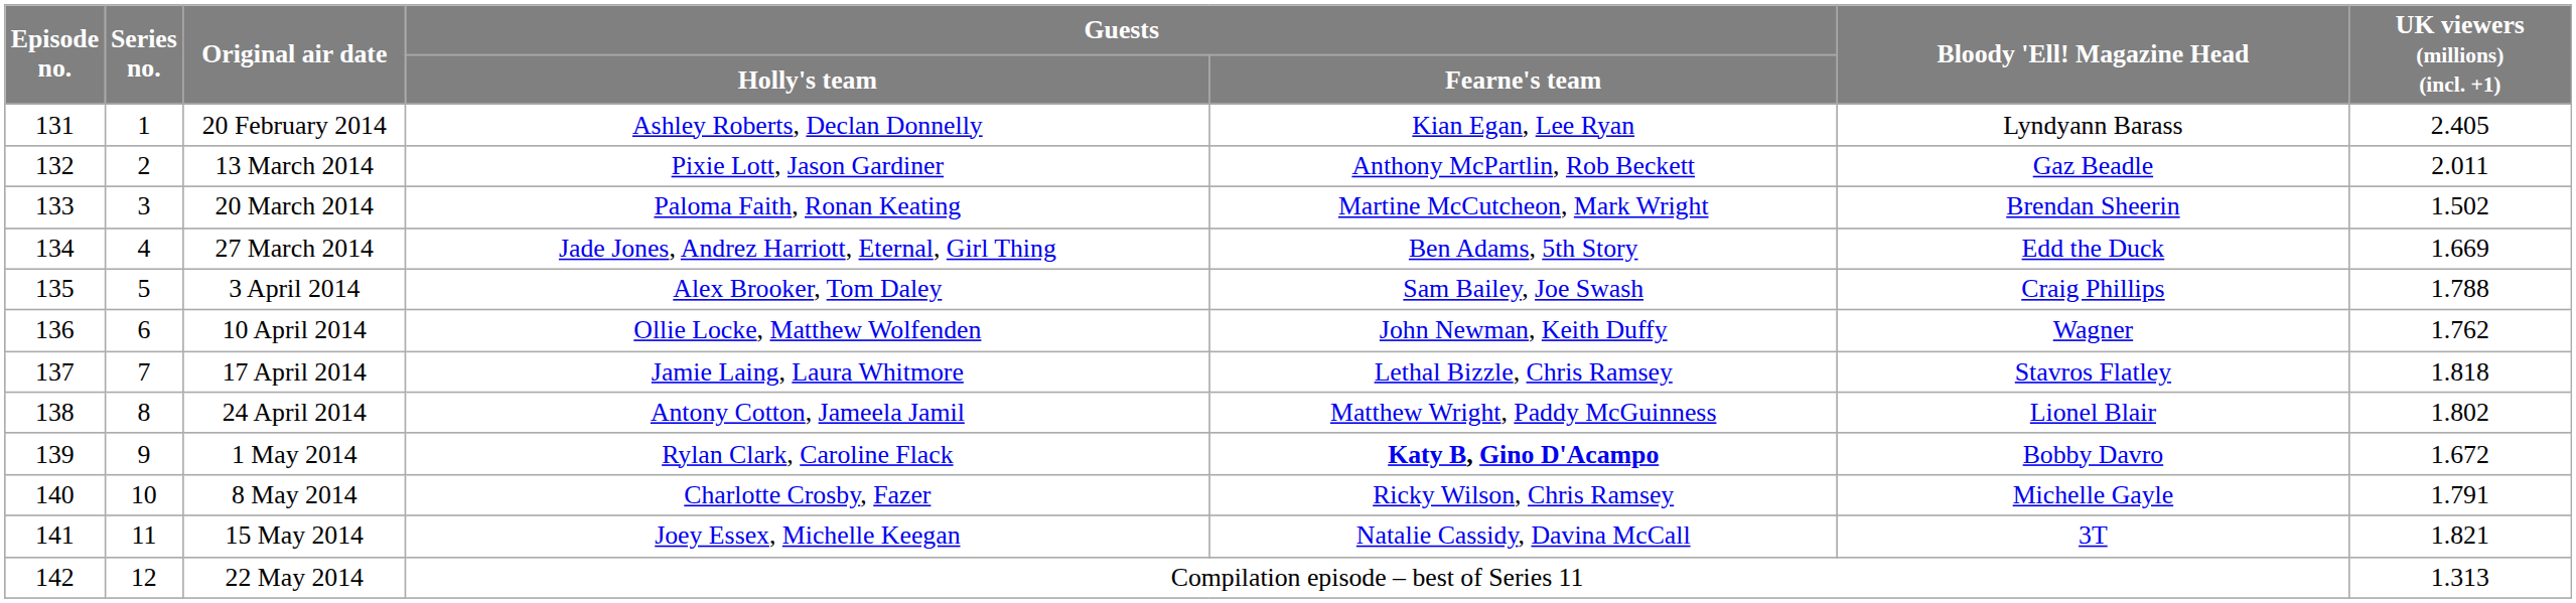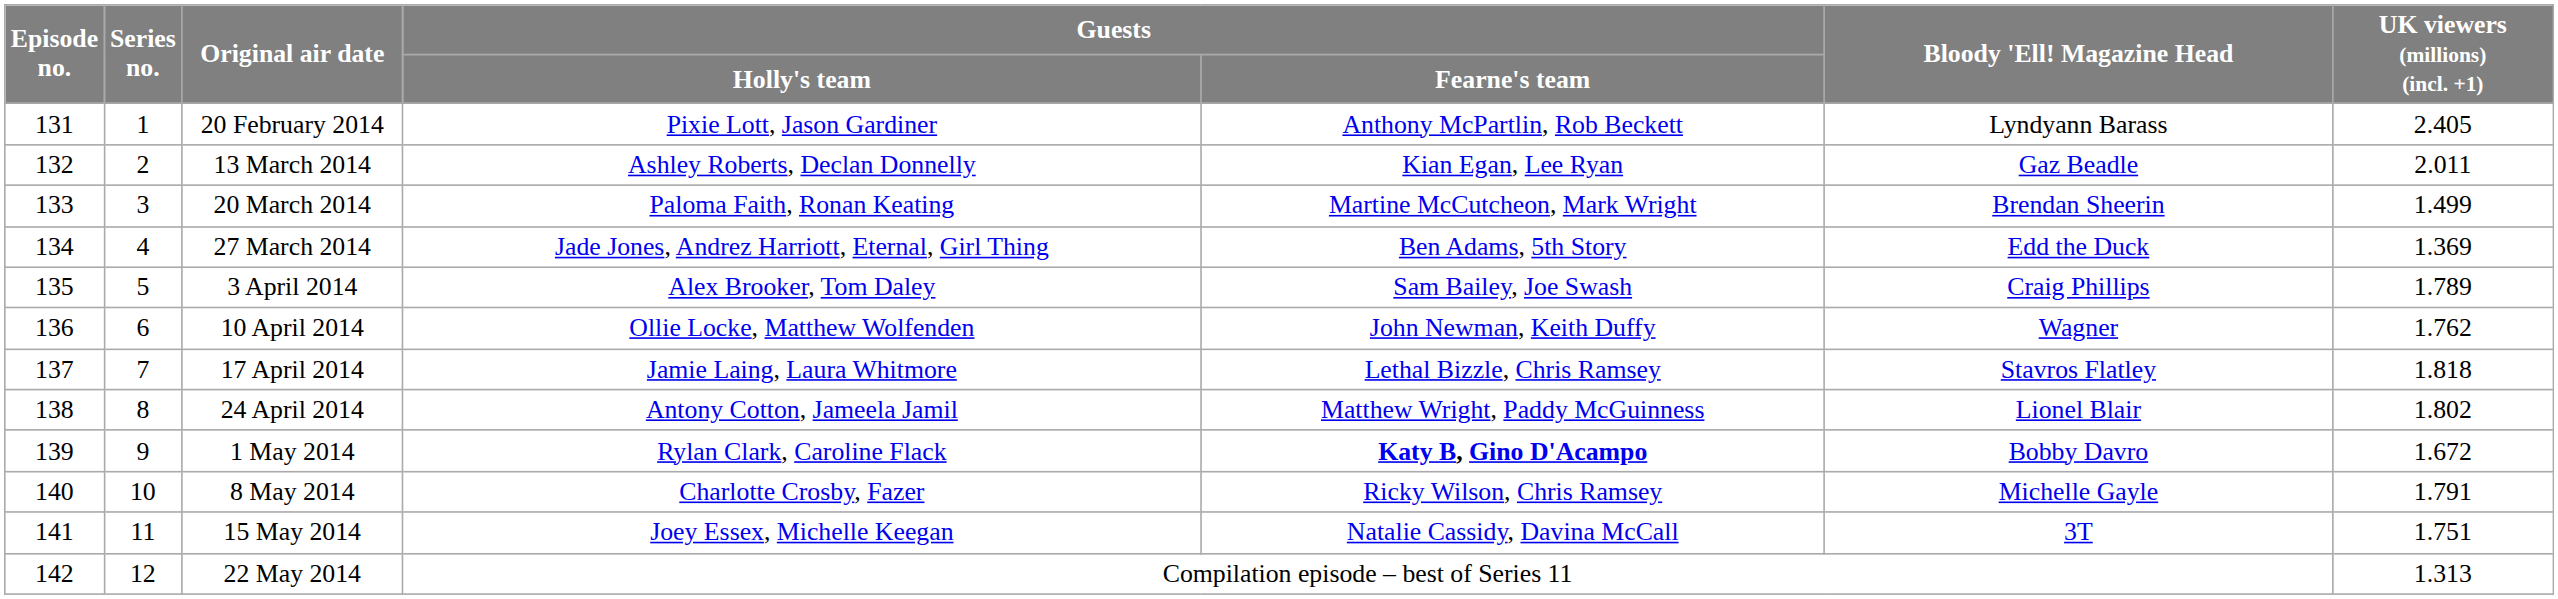 <table class="wikitable" style="width:100%; background:#fff; text-align:center;">
 <tr style="color:White">
 <th rowspan="2" style="background:gray; width:20px;">Episode<br>no.</th>
 <th rowspan="2" style="background:gray; width:20px;">Series<br>no.</th>
 <th rowspan="2" style="background:gray; width:130px;">Original air date</th>
 <th colspan="2" style="background:gray;">Guests</th>
 <th rowspan="2" style="background:gray;">Bloody 'Ell! Magazine Head</th>
 <th rowspan="2" style="background:gray; width:130px;">UK viewers <small>(millions)</small><br><small>(incl. +1)</small></th>
 </tr>
 <tr style="color:White">
 <th style="background:gray;">Holly's team</th>
 <th style="background:gray;">Fearne's team</th>
 </tr>
 <tr>
 <td>131</td>
 <td>1</td>
 <td>20 February 2014</td>
-<td><a href='#'>Ashley Roberts</a>, <a href='#'>Declan Donnelly</a></td>
-<td><a href='#'>Kian Egan</a>, <a href='#'>Lee Ryan</a></td>
+<td><a href='#'>Pixie Lott</a>, <a href='#'>Jason Gardiner</a></td>
+<td><a href='#'>Anthony McPartlin</a>, <a href='#'>Rob Beckett</a></td>
 <td>Lyndyann Barass</td>
 <td>2.405</td>
 </tr>
 <tr>
 <td>132</td>
 <td>2</td>
 <td>13 March 2014</td>
-<td><a href='#'>Pixie Lott</a>, <a href='#'>Jason Gardiner</a></td>
-<td><a href='#'>Anthony McPartlin</a>, <a href='#'>Rob Beckett</a></td>
+<td><a href='#'>Ashley Roberts</a>, <a href='#'>Declan Donnelly</a></td>
+<td><a href='#'>Kian Egan</a>, <a href='#'>Lee Ryan</a></td>
 <td><a href='#'>Gaz Beadle</a></td>
 <td>2.011</td>
 </tr>
 <tr>
 <td>133</td>
 <td>3</td>
 <td>20 March 2014</td>
 <td><a href='#'>Paloma Faith</a>, <a href='#'>Ronan Keating</a></td>
 <td><a href='#'>Martine McCutcheon</a>, <a href='#'>Mark Wright</a></td>
 <td><a href='#'>Brendan Sheerin</a></td>
-<td>1.502</td>
+<td>1.499</td>
 </tr>
 <tr>
 <td>134</td>
 <td>4</td>
 <td>27 March 2014</td>
 <td><a href='#'>Jade Jones</a>, <a href='#'>Andrez Harriott</a>, <a href='#'>Eternal</a>, <a href='#'>Girl Thing</a></td>
 <td><a href='#'>Ben Adams</a>, <a href='#'>5th Story</a></td>
 <td><a href='#'>Edd the Duck</a></td>
-<td>1.669</td>
+<td>1.369</td>
 </tr>
 <tr>
 <td>135</td>
 <td>5</td>
 <td>3 April 2014</td>
 <td><a href='#'>Alex Brooker</a>, <a href='#'>Tom Daley</a></td>
 <td><a href='#'>Sam Bailey</a>, <a href='#'>Joe Swash</a></td>
 <td><a href='#'>Craig Phillips</a></td>
-<td>1.788</td>
+<td>1.789</td>
 </tr>
 <tr>
 <td>136</td>
 <td>6</td>
 <td>10 April 2014</td>
 <td><a href='#'>Ollie Locke</a>, <a href='#'>Matthew Wolfenden</a></td>
 <td><a href='#'>John Newman</a>, <a href='#'>Keith Duffy</a></td>
 <td><a href='#'>Wagner</a></td>
 <td>1.762</td>
 </tr>
 <tr>
 <td>137</td>
 <td>7</td>
 <td>17 April 2014</td>
 <td><a href='#'>Jamie Laing</a>, <a href='#'>Laura Whitmore</a></td>
 <td><a href='#'>Lethal Bizzle</a>, <a href='#'>Chris Ramsey</a></td>
 <td><a href='#'>Stavros Flatley</a></td>
 <td>1.818</td>
 </tr>
 <tr>
 <td>138</td>
 <td>8</td>
 <td>24 April 2014</td>
 <td><a href='#'>Antony Cotton</a>, <a href='#'>Jameela Jamil</a></td>
 <td><a href='#'>Matthew Wright</a>, <a href='#'>Paddy McGuinness</a></td>
 <td><a href='#'>Lionel Blair</a></td>
 <td>1.802</td>
 </tr>
 <tr>
 <td>139</td>
 <td>9</td>
 <td>1 May 2014</td>
 <td><a href='#'>Rylan Clark</a>, <a href='#'>Caroline Flack</a></td>
 <td><strong><a href='#'>Katy B</a>, <a href='#'>Gino D'Acampo</a></strong></td>
 <td><a href='#'>Bobby Davro</a></td>
 <td>1.672</td>
 </tr>
 <tr>
 <td>140</td>
 <td>10</td>
 <td>8 May 2014</td>
 <td><a href='#'>Charlotte Crosby</a>, <a href='#'>Fazer</a></td>
 <td><a href='#'>Ricky Wilson</a>, <a href='#'>Chris Ramsey</a></td>
 <td><a href='#'>Michelle Gayle</a></td>
 <td>1.791</td>
 </tr>
 <tr>
 <td>141</td>
 <td>11</td>
 <td>15 May 2014</td>
 <td><a href='#'>Joey Essex</a>, <a href='#'>Michelle Keegan</a></td>
 <td><a href='#'>Natalie Cassidy</a>, <a href='#'>Davina McCall</a></td>
 <td><a href='#'>3T</a></td>
-<td>1.821</td>
+<td>1.751</td>
 </tr>
 <tr>
 <td>142</td>
 <td>12</td>
 <td>22 May 2014</td>
 <td colspan=3>Compilation episode – best of Series 11</td>
 <td>1.313</td>
 </tr>
 </table>
